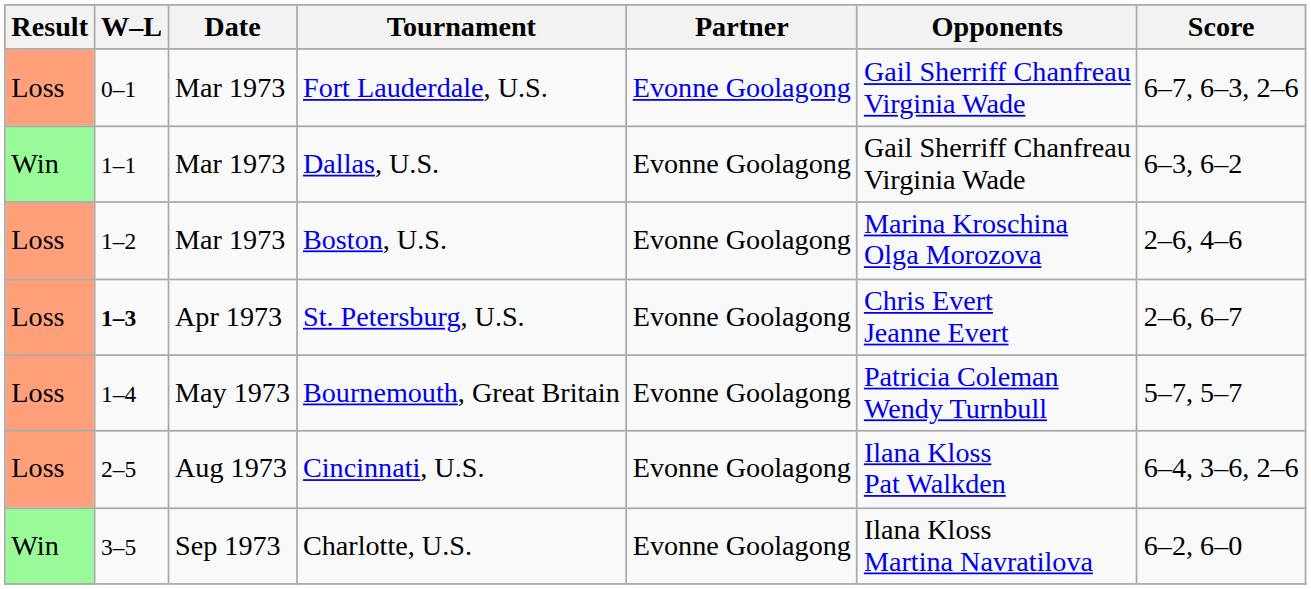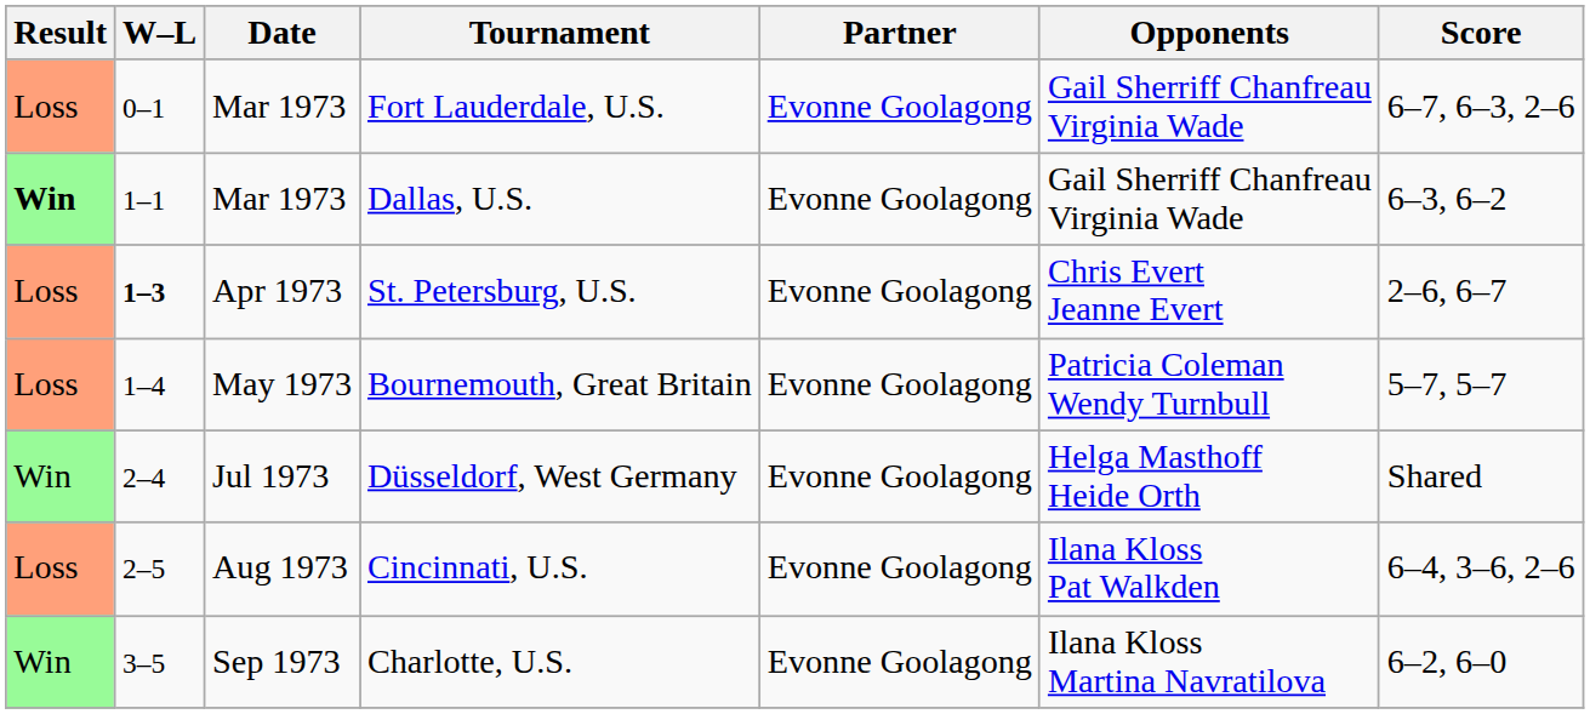 <table class="sortable wikitable">
 <tr>
 <th>Result</th>
 <th class="unsortable">W–L</th>
 <th>Date</th>
 <th>Tournament</th>
 <th>Partner</th>
 <th>Opponents</th>
 <th class="unsortable">Score</th>
 </tr>
 <tr>
 <td style="background:#FFA07A;">Loss</td>
 <td><small>0–1</small></td>
 <td>Mar 1973</td>
 <td><a href='#'>Fort Lauderdale</a>, U.S.</td>
 <td> <a href='#'>Evonne Goolagong</a></td>
 <td> <a href='#'>Gail Sherriff Chanfreau</a><br> <a href='#'>Virginia Wade</a></td>
 <td>6–7, 6–3, 2–6</td>
 </tr>
 <tr>
-<td style="background:#98FB98;">Win</td>
+<td style="background:#98FB98;"><strong>Win</strong></td>
 <td><small>1–1</small></td>
 <td>Mar 1973</td>
 <td><a href='#'>Dallas</a>, U.S.</td>
 <td> Evonne Goolagong</td>
 <td> Gail Sherriff Chanfreau<br> Virginia Wade</td>
 <td>6–3, 6–2</td>
-</tr>
-<tr>
-<td style="background:#FFA07A;">Loss</td>
-<td><small>1–2</small></td>
-<td>Mar 1973</td>
-<td><a href='#'>Boston</a>, U.S.</td>
-<td> Evonne Goolagong</td>
-<td> <a href='#'>Marina Kroschina</a><br> <a href='#'>Olga Morozova</a></td>
-<td>2–6, 4–6</td>
 </tr>
 <tr>
 <td style="background:#FFA07A;">Loss</td>
 <td><strong><small>1–3</small></strong></td>
 <td>Apr 1973</td>
 <td><a href='#'>St. Petersburg</a>, U.S.</td>
 <td> Evonne Goolagong</td>
 <td> <a href='#'>Chris Evert</a><br> <a href='#'>Jeanne Evert</a></td>
 <td>2–6, 6–7</td>
 </tr>
 <tr>
 <td style="background:#FFA07A;">Loss</td>
 <td><small>1–4</small></td>
 <td>May 1973</td>
 <td><a href='#'>Bournemouth</a>, Great Britain</td>
 <td> Evonne Goolagong</td>
 <td> <a href='#'>Patricia Coleman</a><br> <a href='#'>Wendy Turnbull</a></td>
 <td>5–7, 5–7</td>
 </tr>
 <tr>
+<td style="background:#98FB98;">Win</td>
+<td><small>2–4</small></td>
+<td>Jul 1973</td>
+<td><a href='#'>Düsseldorf</a>, West Germany</td>
+<td> Evonne Goolagong</td>
+<td> <a href='#'>Helga Masthoff</a><br> <a href='#'>Heide Orth</a></td>
+<td>Shared</td>
+</tr>
+<tr>
 <td style="background:#FFA07A;">Loss</td>
 <td><small>2–5</small></td>
 <td>Aug 1973</td>
 <td><a href='#'>Cincinnati</a>, U.S.</td>
 <td> Evonne Goolagong</td>
 <td> <a href='#'>Ilana Kloss</a><br> <a href='#'>Pat Walkden</a></td>
 <td>6–4, 3–6, 2–6</td>
 </tr>
 <tr>
 <td style="background:#98FB98;">Win</td>
 <td><small>3–5</small></td>
 <td>Sep 1973</td>
 <td>Charlotte, U.S.</td>
 <td> Evonne Goolagong</td>
 <td> Ilana Kloss<br> <a href='#'>Martina Navratilova</a></td>
 <td>6–2, 6–0</td>
 </tr>
 </table>
